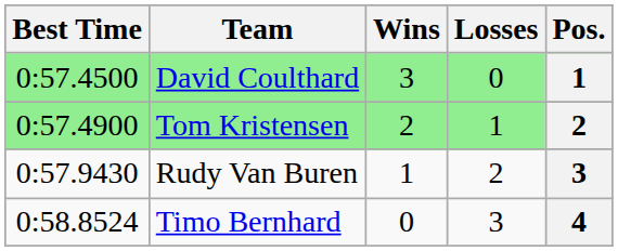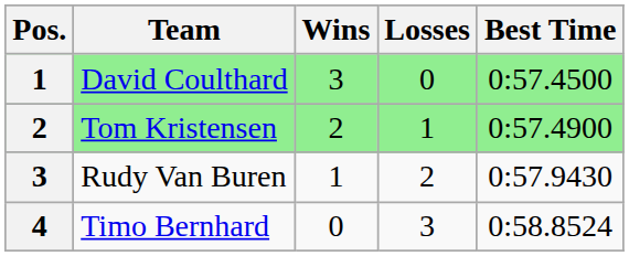 <table class="wikitable">
 <tr>
-<th>Best Time</th>
+<th>Pos.</th>
 <th>Team</th>
 <th>Wins</th>
 <th>Losses</th>
-<th>Pos.</th>
+<th>Best Time</th>
 </tr>
 <tr style="background:lightgreen;">
-<td style="text-align:center;">0:57.4500</td>
+<th>1</th>
 <td> <a href='#'>David Coulthard</a></td>
 <td style="text-align:center;">3</td>
 <td style="text-align:center;">0</td>
-<th>1</th>
+<td style="text-align:center;">0:57.4500</td>
 </tr>
 <tr style="background:lightgreen;">
-<td style="text-align:center;">0:57.4900</td>
+<th>2</th>
 <td> <a href='#'>Tom Kristensen</a></td>
 <td style="text-align:center;">2</td>
 <td style="text-align:center;">1</td>
-<th>2</th>
+<td style="text-align:center;">0:57.4900</td>
 </tr>
 <tr>
-<td style="text-align:center;">0:57.9430</td>
+<th>3</th>
 <td> Rudy Van Buren</td>
 <td style="text-align:center;">1</td>
 <td style="text-align:center;">2</td>
-<th>3</th>
+<td style="text-align:center;">0:57.9430</td>
 </tr>
 <tr>
-<td style="text-align:center;">0:58.8524</td>
+<th>4</th>
 <td> <a href='#'>Timo Bernhard</a></td>
 <td style="text-align:center;">0</td>
 <td style="text-align:center;">3</td>
-<th>4</th>
+<td style="text-align:center;">0:58.8524</td>
 </tr>
 </table>
